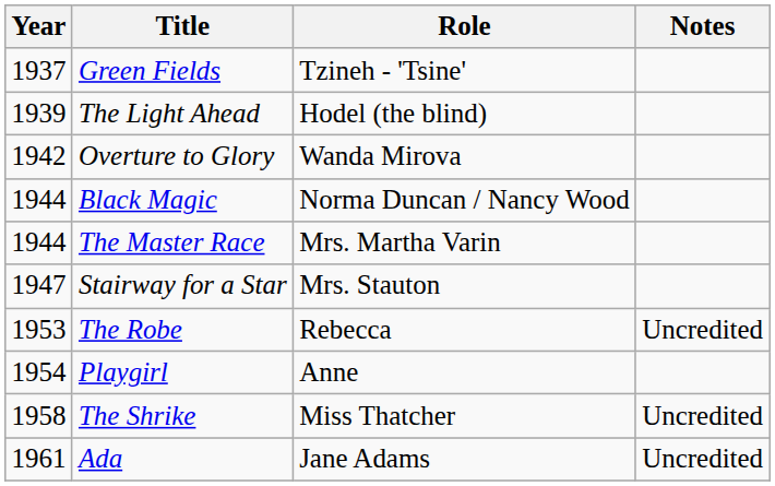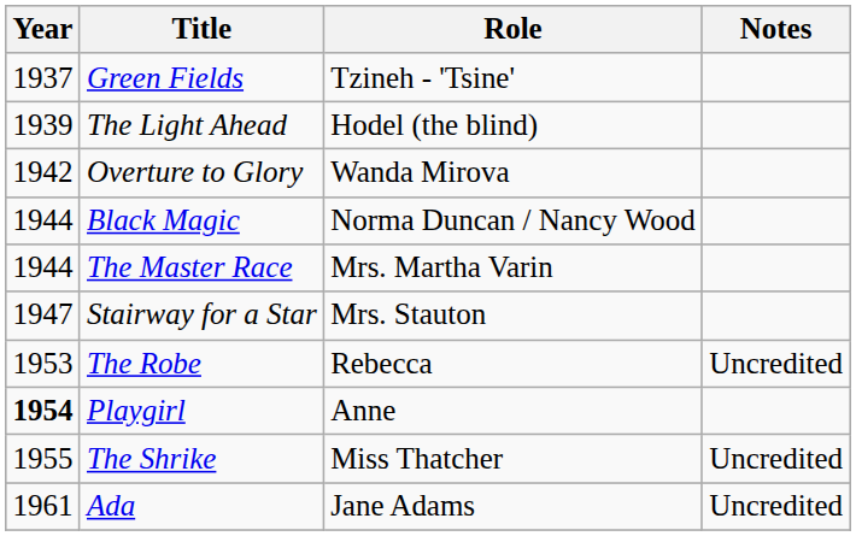 <table class="wikitable">
 <tr>
 <th>Year</th>
 <th>Title</th>
 <th>Role</th>
 <th>Notes</th>
 </tr>
 <tr>
 <td>1937</td>
 <td><em><a href='#'>Green Fields</a></em></td>
 <td>Tzineh - 'Tsine'</td>
 <td></td>
 </tr>
 <tr>
 <td>1939</td>
 <td><em>The Light Ahead</em></td>
 <td>Hodel (the blind)</td>
 <td></td>
 </tr>
 <tr>
 <td>1942</td>
 <td><em>Overture to Glory</em></td>
 <td>Wanda Mirova</td>
 <td></td>
 </tr>
 <tr>
 <td>1944</td>
 <td><em><a href='#'>Black Magic</a></em></td>
 <td>Norma Duncan / Nancy Wood</td>
 <td></td>
 </tr>
 <tr>
 <td>1944</td>
 <td><em><a href='#'>The Master Race</a></em></td>
 <td>Mrs. Martha Varin</td>
 <td></td>
 </tr>
 <tr>
 <td>1947</td>
 <td><em>Stairway for a Star</em></td>
 <td>Mrs. Stauton</td>
 <td></td>
 </tr>
 <tr>
 <td>1953</td>
 <td><em><a href='#'>The Robe</a></em></td>
 <td>Rebecca</td>
 <td>Uncredited</td>
 </tr>
 <tr>
-<td>1954</td>
+<td><strong>1954</strong></td>
 <td><em><a href='#'>Playgirl</a></em></td>
 <td>Anne</td>
 <td></td>
 </tr>
 <tr>
-<td>1958</td>
+<td>1955</td>
 <td><em><a href='#'>The Shrike</a></em></td>
 <td>Miss Thatcher</td>
 <td>Uncredited</td>
 </tr>
 <tr>
 <td>1961</td>
 <td><em><a href='#'>Ada</a></em></td>
 <td>Jane Adams</td>
 <td>Uncredited</td>
 </tr>
 </table>
